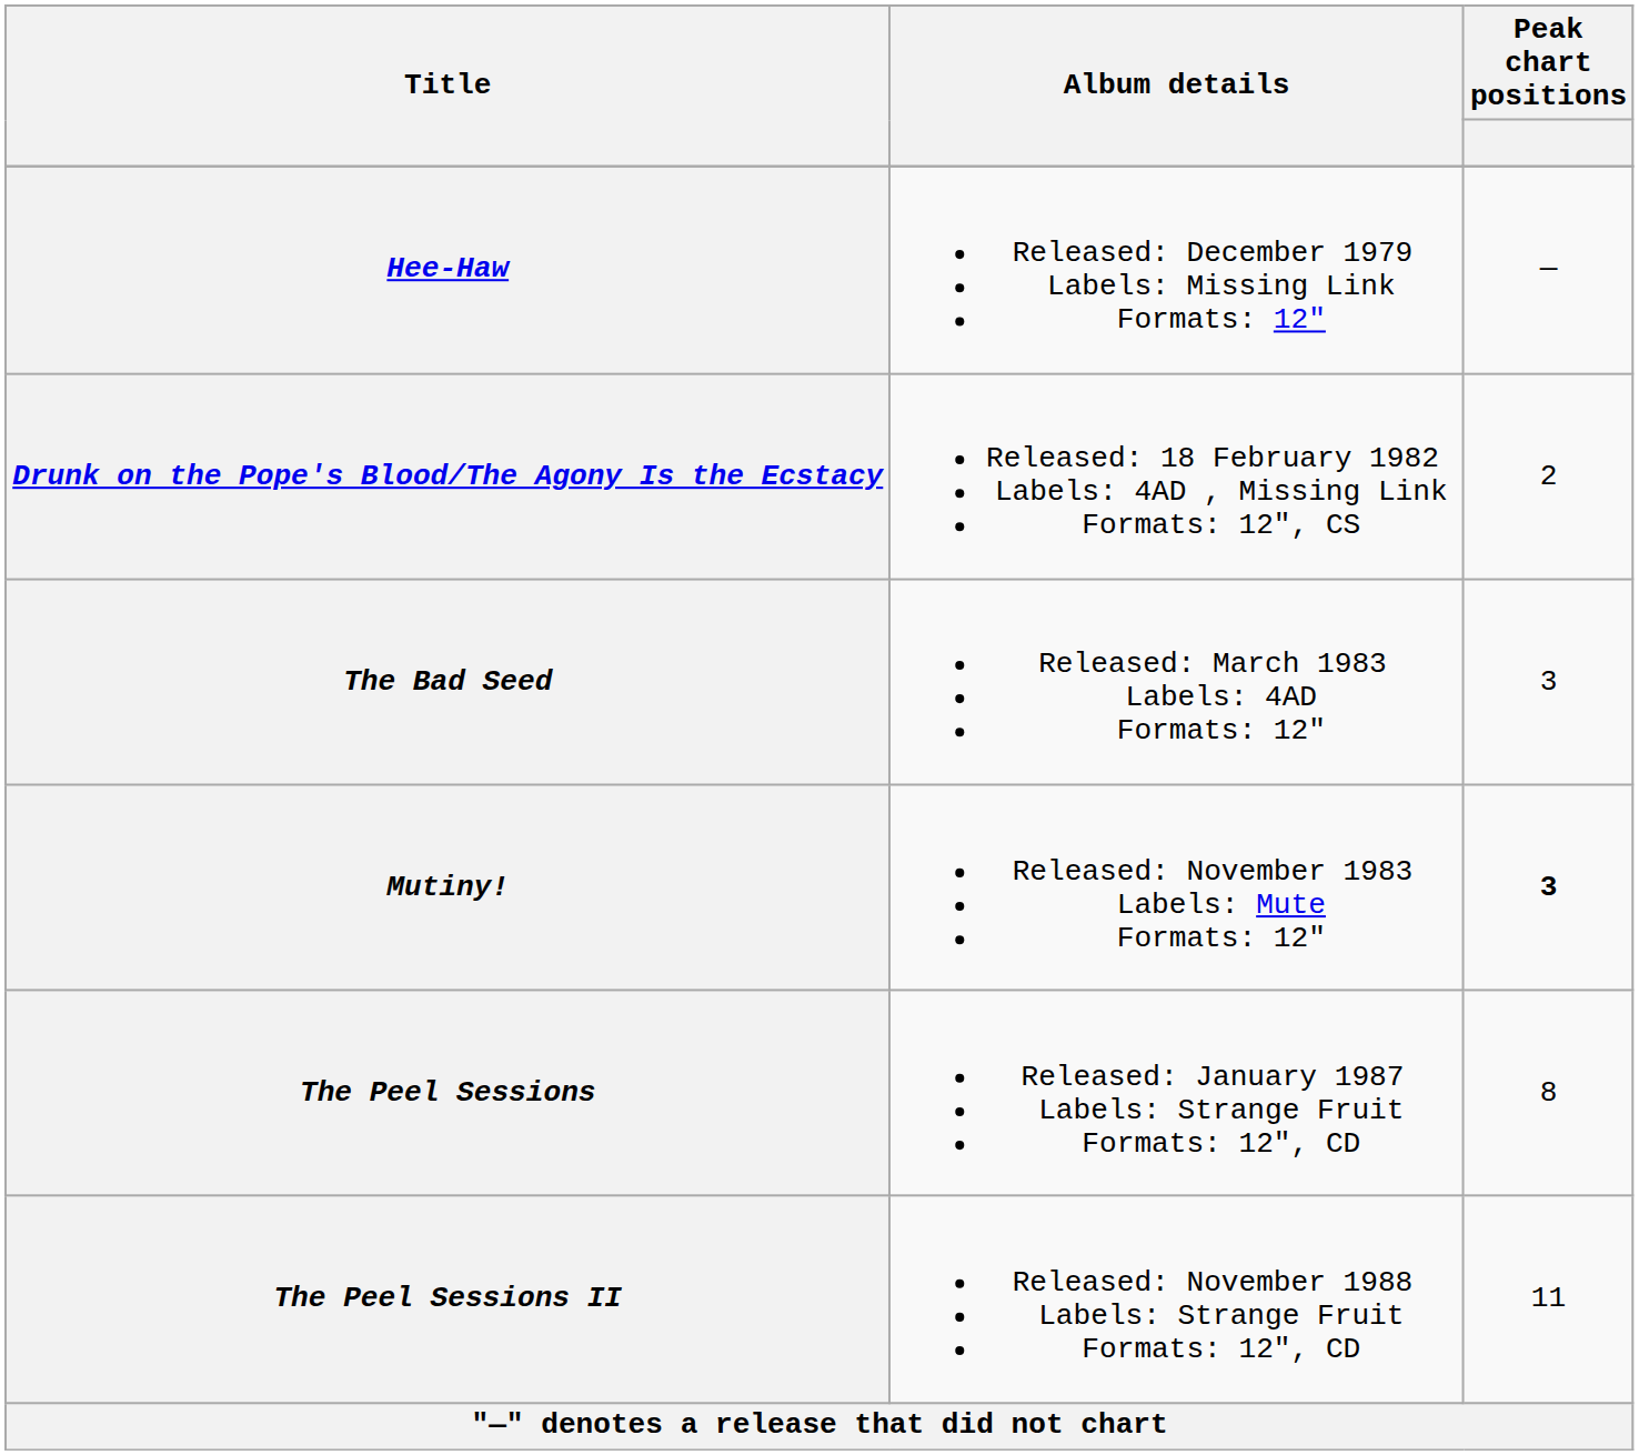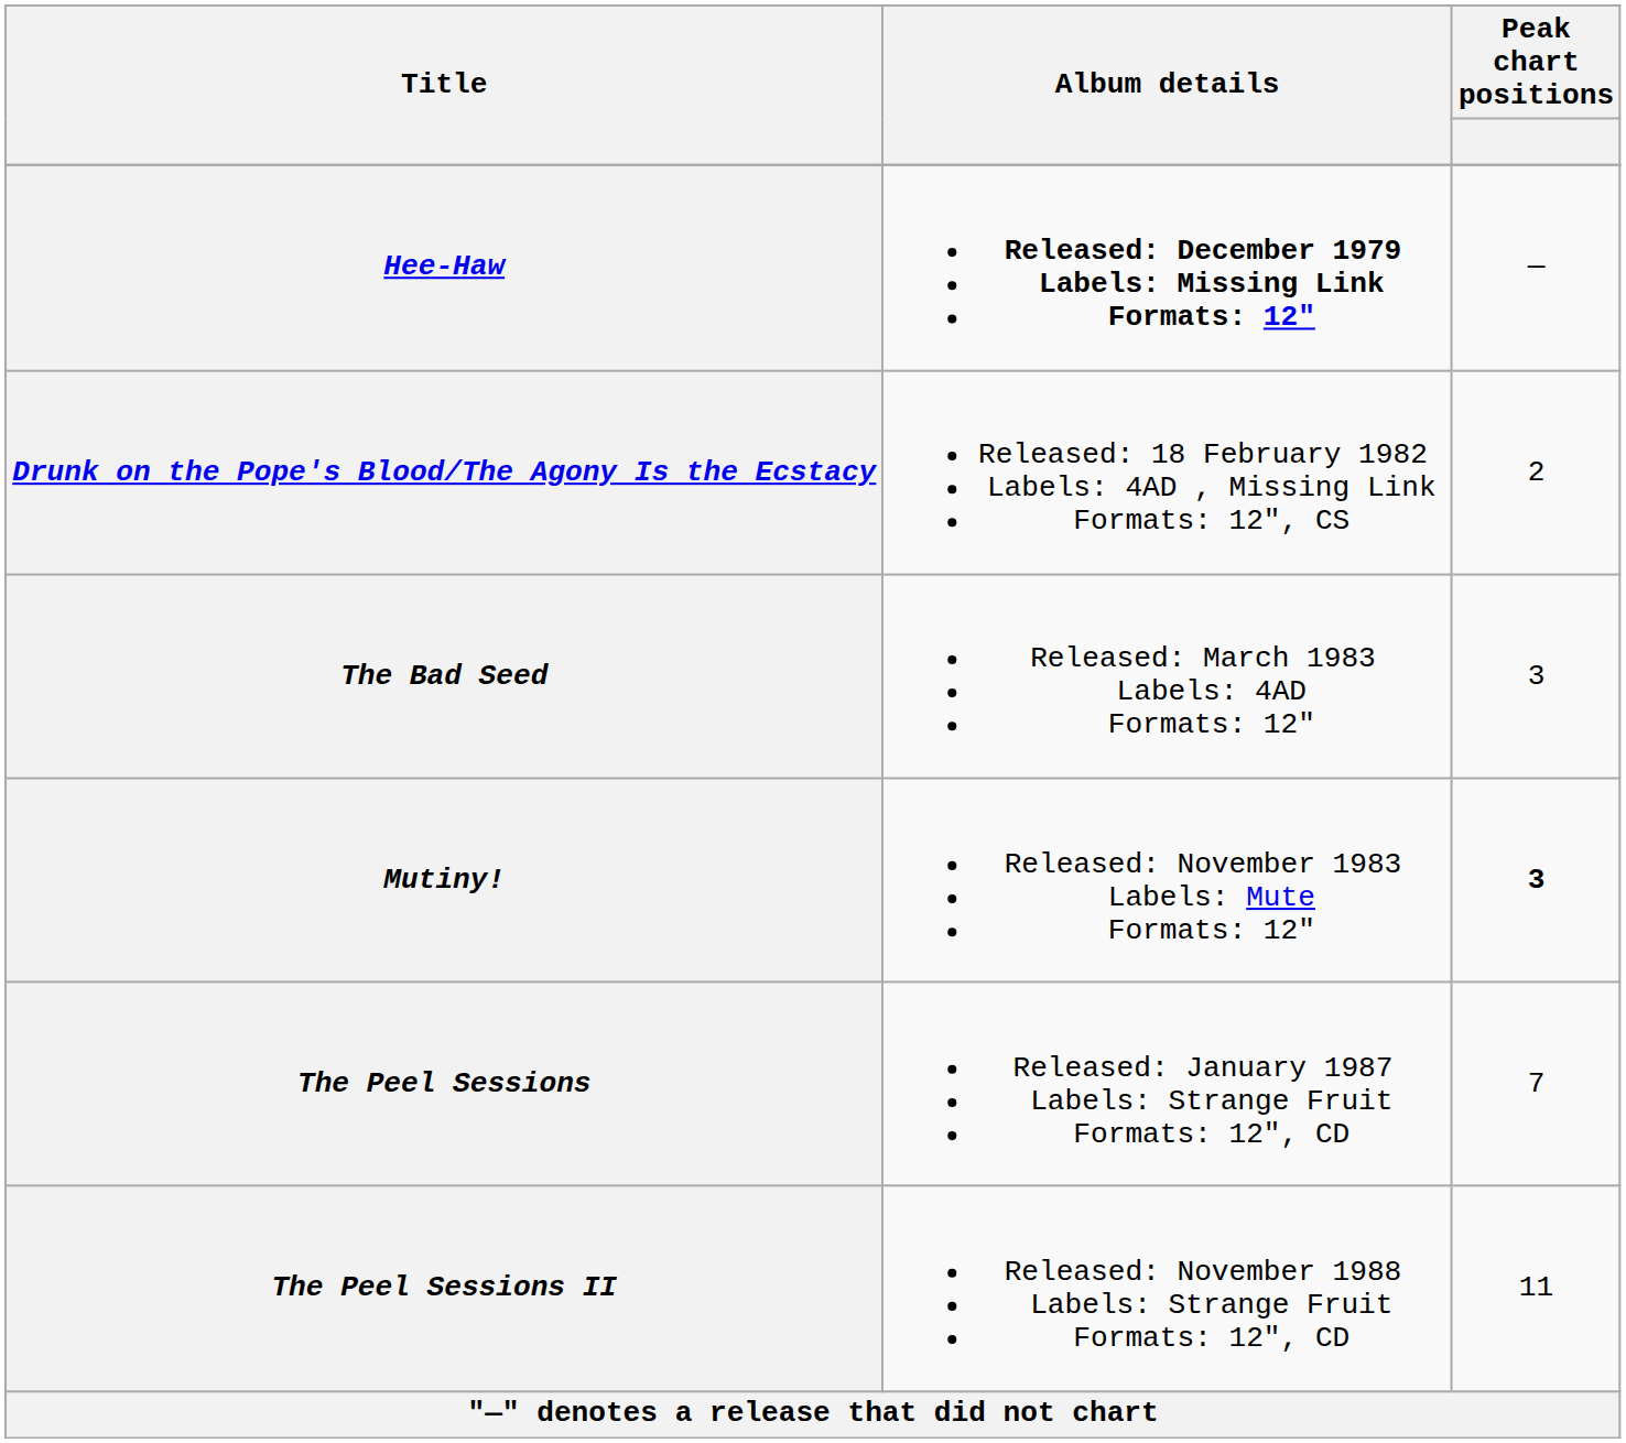 <table class="wikitable plainrowheaders" style="text-align:center">
 <tr>
 <th scope="col" rowspan="2">Title</th>
 <th scope="col" rowspan="2">Album details</th>
 <th scope="col" colspan="1">Peak chart positions</th>
 </tr>
 <tr>
 <th scope="col" style="width:2em"><br></th>
 </tr>
 <tr>
 </tr>
 <tr>
 <th scope="row"><em><a href='#'>Hee-Haw</a></em></th>
-<td><br><ul><li>Released: December 1979 </li><li>Labels: Missing Link </li><li>Formats: <a href='#'>12"</a></li></ul></td>
+<td><strong><br><ul><li>Released: December 1979 </li><li>Labels: Missing Link </li><li>Formats: <a href='#'>12"</a></li></ul></strong></td>
 <td>—</td>
 </tr>
 <tr>
 <th scope="row"><em><a href='#'>Drunk on the Pope's Blood/The Agony Is the Ecstacy</a></em><br></th>
 <td><br><ul><li>Released: 18 February 1982 </li><li>Labels: 4AD , Missing Link </li><li>Formats: 12", CS</li></ul></td>
 <td>2</td>
 </tr>
 <tr>
 <th scope="row"><em>The Bad Seed</em></th>
 <td><br><ul><li>Released: March 1983 </li><li>Labels: 4AD </li><li>Formats: 12"</li></ul></td>
 <td>3</td>
 </tr>
 <tr>
 <th scope="row"><em>Mutiny!</em></th>
 <td><br><ul><li>Released: November 1983 </li><li>Labels: <a href='#'>Mute</a> </li><li>Formats: 12"</li></ul></td>
 <td><strong>3</strong></td>
 </tr>
 <tr>
 <th scope="row"><em>The Peel Sessions</em></th>
 <td><br><ul><li>Released: January 1987 </li><li>Labels: Strange Fruit </li><li>Formats: 12", CD</li></ul></td>
-<td>8</td>
+<td>7</td>
 </tr>
 <tr>
 <th scope="row"><em>The Peel Sessions II</em></th>
 <td><br><ul><li>Released: November 1988 </li><li>Labels: Strange Fruit </li><li>Formats: 12", CD</li></ul></td>
 <td>11</td>
 </tr>
 <tr>
 <th scope="row" colspan="4" style="text-align:center">"—" denotes a release that did not chart</th>
 </tr>
 </table>
